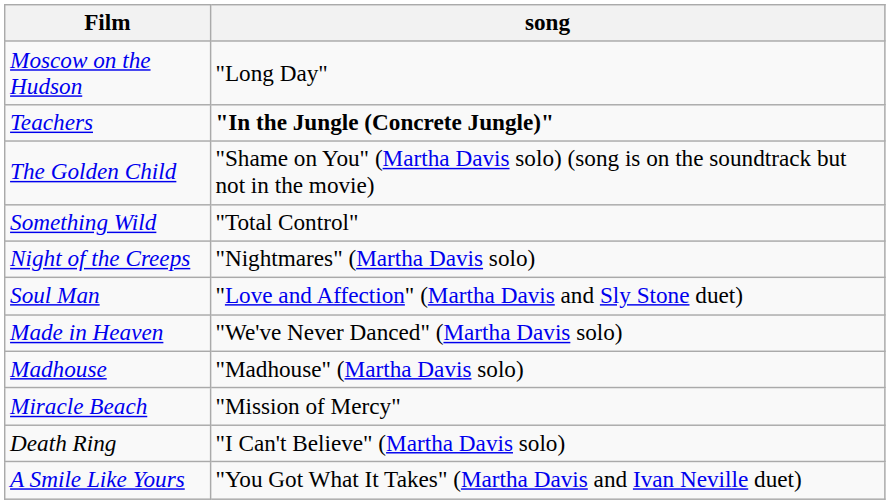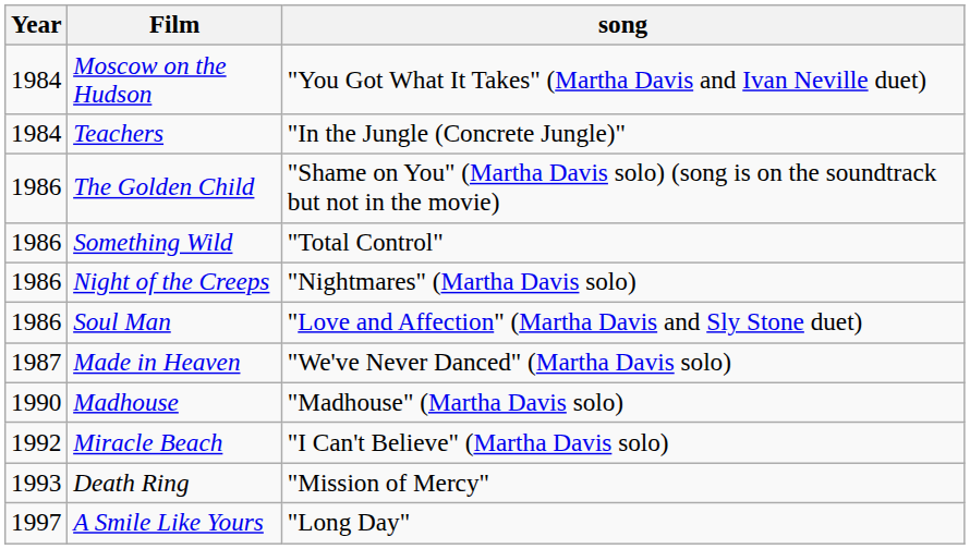 <table class="wikitable">
 <tr>
+<th>Year</th>
 <th>Film</th>
 <th align="left">song</th>
 </tr>
 <tr>
+<td>1984</td>
 <td><em><a href='#'>Moscow on the Hudson</a></em></td>
-<td>"Long Day"</td>
+<td>"You Got What It Takes" (<a href='#'>Martha Davis</a> and <a href='#'>Ivan Neville</a> duet)</td>
 </tr>
 <tr>
+<td>1984</td>
 <td><em><a href='#'>Teachers</a></em></td>
-<td><strong>"In the Jungle (Concrete Jungle)"</strong></td>
+<td>"In the Jungle (Concrete Jungle)"</td>
 </tr>
 <tr>
+<td>1986</td>
 <td><em><a href='#'>The Golden Child</a></em></td>
 <td>"Shame on You" (<a href='#'>Martha Davis</a> solo) (song is on the soundtrack but not in the movie)</td>
 </tr>
 <tr>
+<td>1986</td>
 <td><em><a href='#'>Something Wild</a></em></td>
 <td>"Total Control"</td>
 </tr>
 <tr>
+<td>1986</td>
 <td><em><a href='#'>Night of the Creeps</a></em></td>
 <td>"Nightmares" (<a href='#'>Martha Davis</a> solo)</td>
 </tr>
 <tr>
+<td>1986</td>
 <td><em><a href='#'>Soul Man</a></em></td>
 <td>"<a href='#'>Love and Affection</a>" (<a href='#'>Martha Davis</a> and <a href='#'>Sly Stone</a> duet)</td>
 </tr>
 <tr>
+<td>1987</td>
 <td><em><a href='#'>Made in Heaven</a></em></td>
 <td>"We've Never Danced" (<a href='#'>Martha Davis</a> solo)</td>
 </tr>
 <tr>
+<td>1990</td>
 <td><em><a href='#'>Madhouse</a></em></td>
 <td>"Madhouse" (<a href='#'>Martha Davis</a> solo)</td>
 </tr>
 <tr>
+<td>1992</td>
 <td><em><a href='#'>Miracle Beach</a></em></td>
+<td>"I Can't Believe" (<a href='#'>Martha Davis</a> solo)</td>
+</tr>
+<tr>
+<td>1993</td>
+<td><em>Death Ring</em></td>
 <td>"Mission of Mercy"</td>
 </tr>
 <tr>
-<td><em>Death Ring</em></td>
-<td>"I Can't Believe" (<a href='#'>Martha Davis</a> solo)</td>
-</tr>
-<tr>
+<td>1997</td>
 <td><em><a href='#'>A Smile Like Yours</a></em></td>
-<td>"You Got What It Takes" (<a href='#'>Martha Davis</a> and <a href='#'>Ivan Neville</a> duet)</td>
+<td>"Long Day"</td>
 </tr>
 </table>
